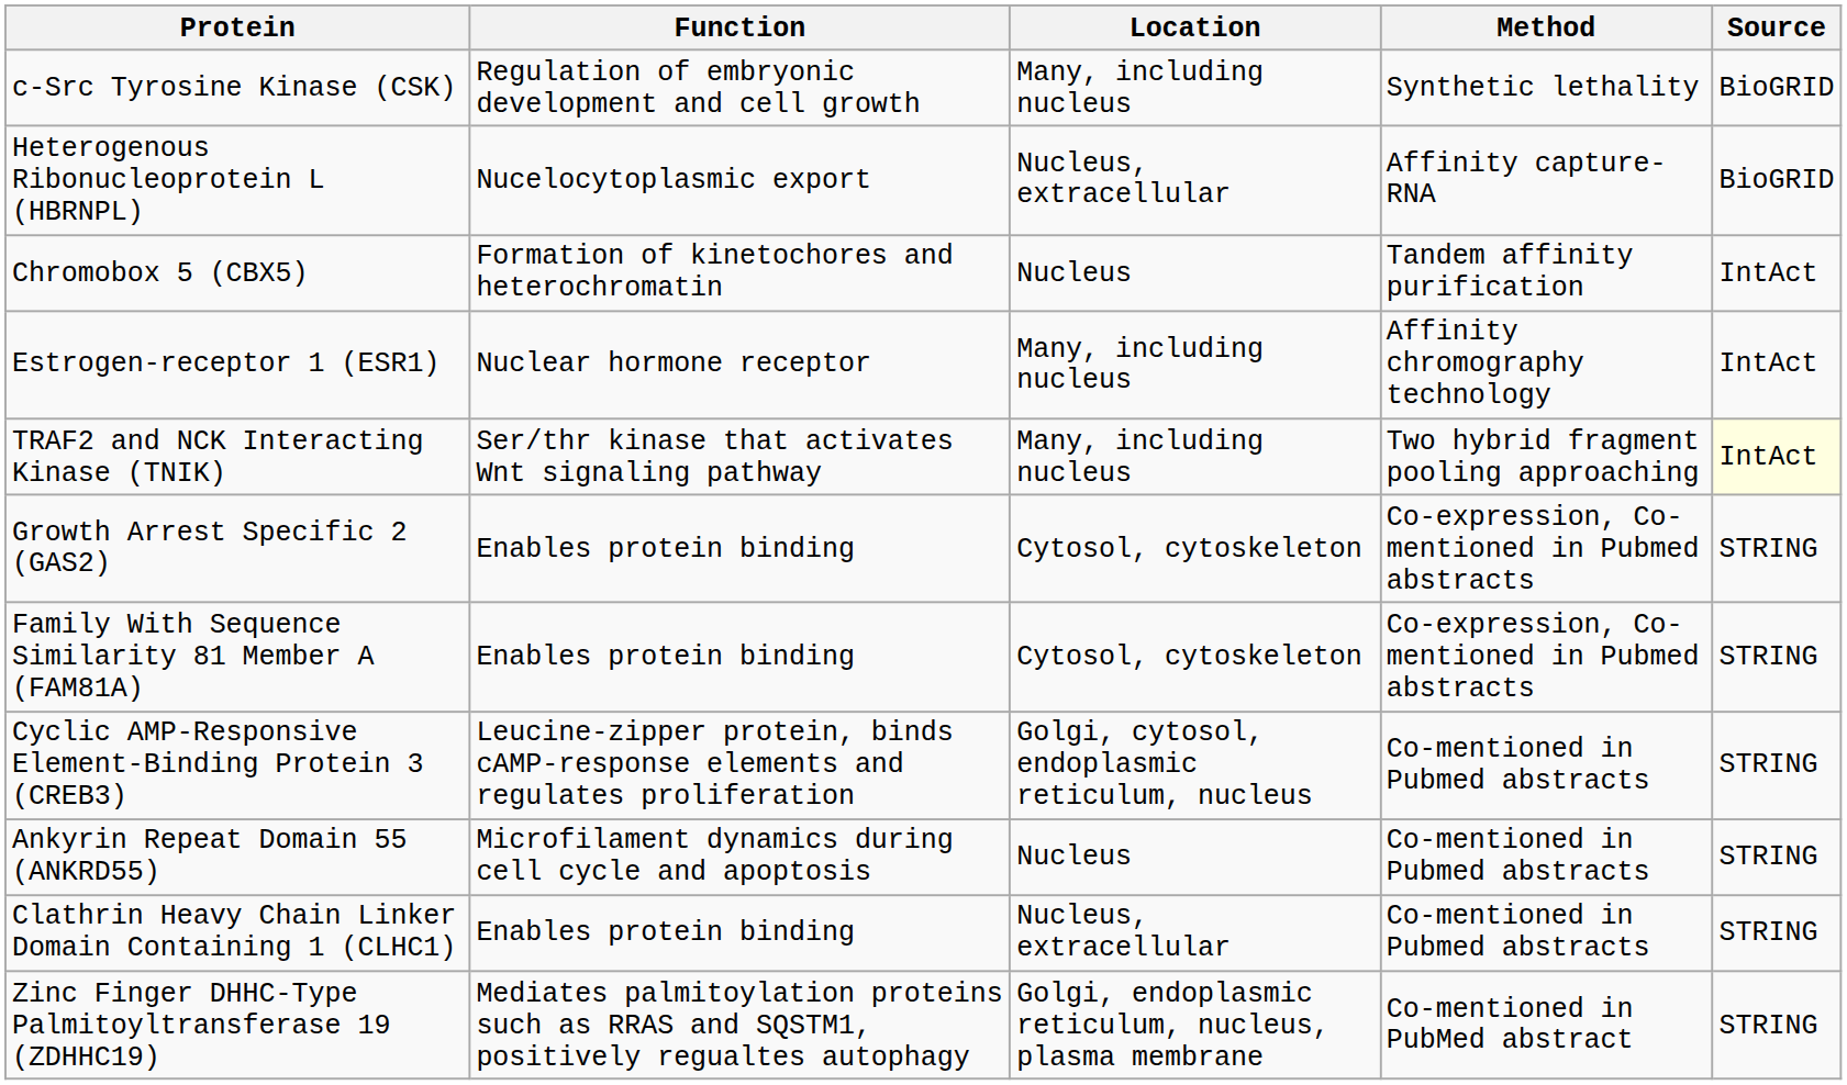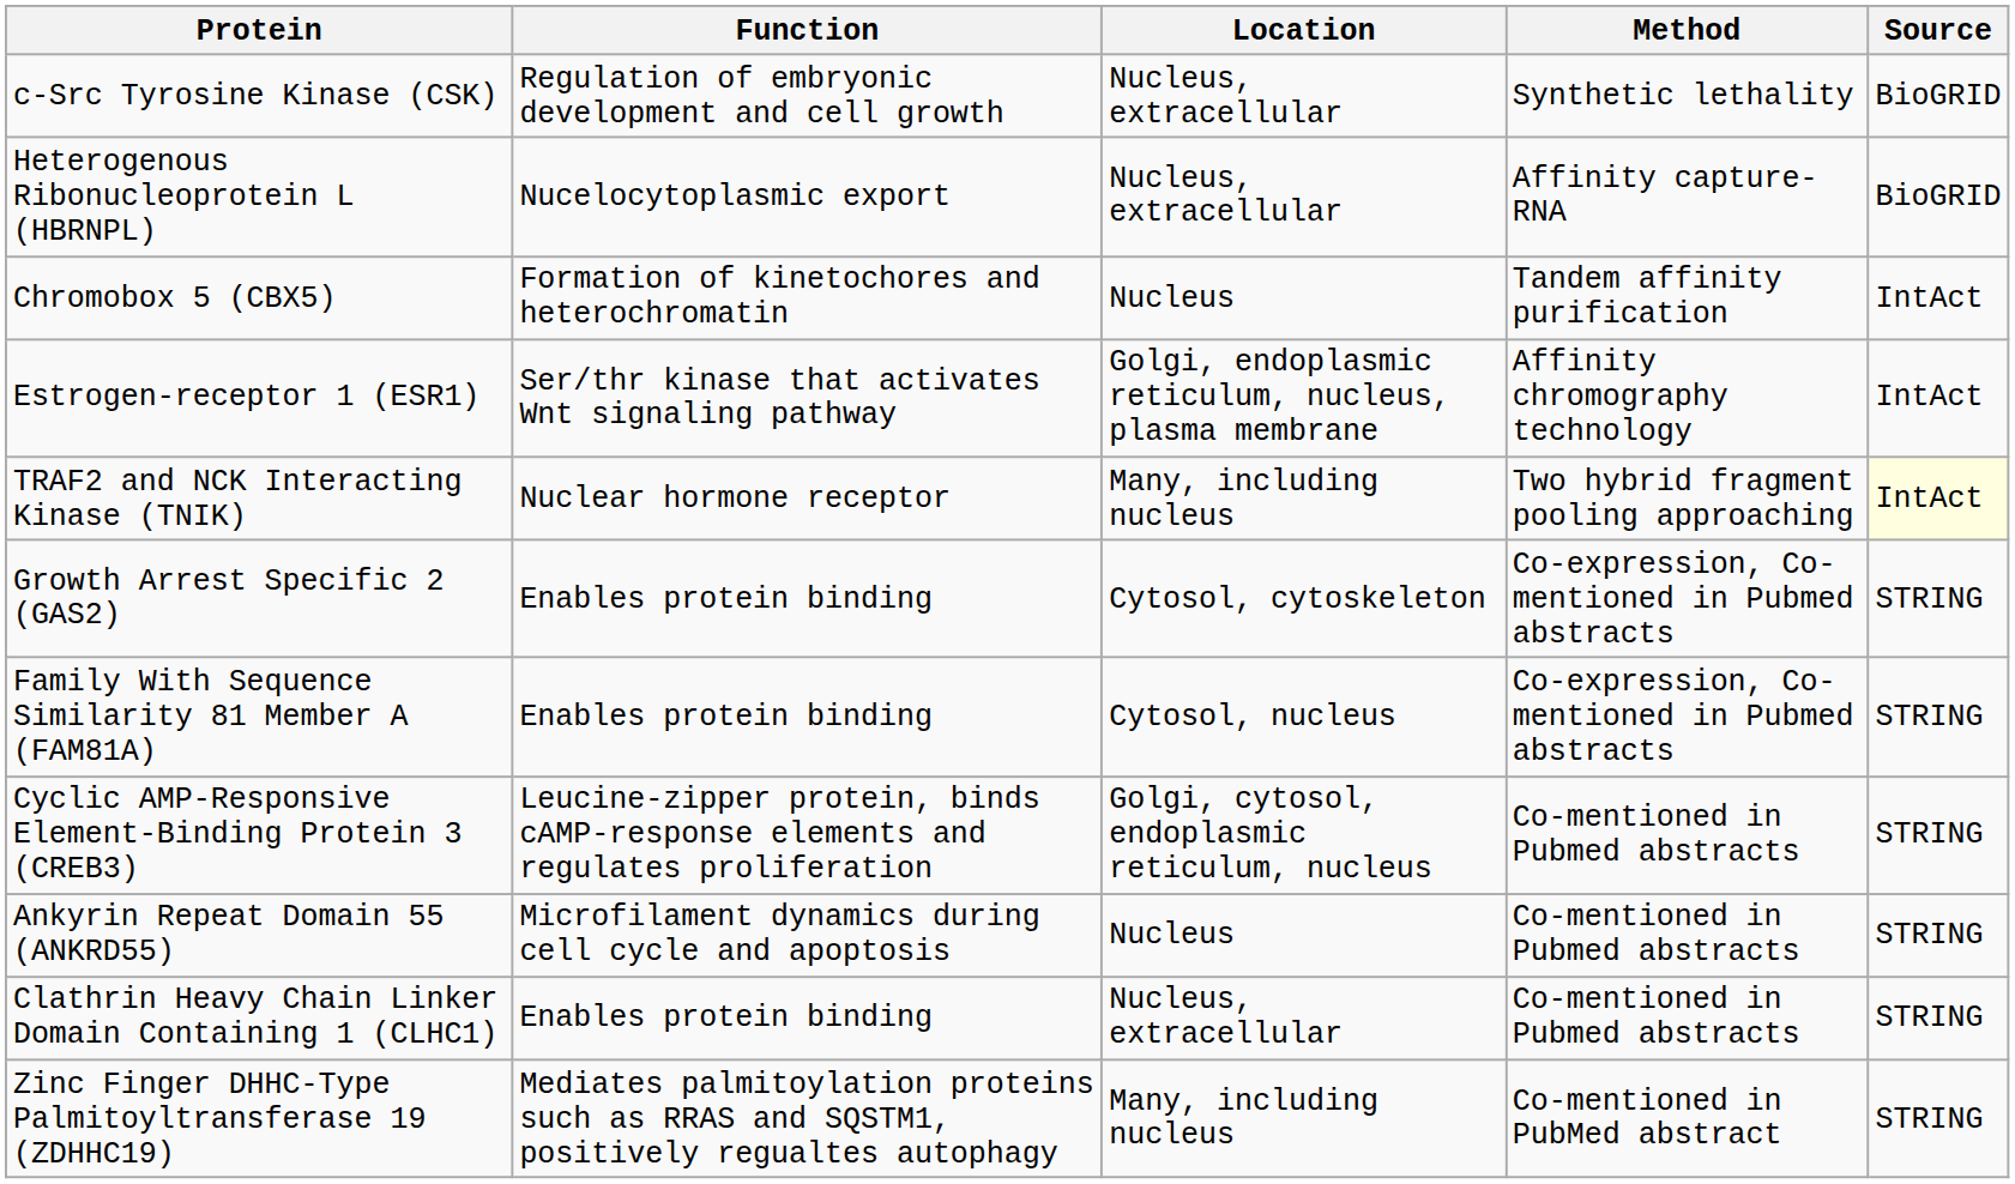 <table class="wikitable">
 <tr>
 <th><strong>Protein</strong></th>
 <th><strong>Function</strong></th>
 <th><strong>Location</strong></th>
 <th><strong>Method</strong></th>
 <th><strong>Source</strong></th>
 </tr>
 <tr>
 <td>c-Src Tyrosine Kinase (CSK)</td>
 <td>Regulation of embryonic development and cell growth</td>
-<td>Many, including nucleus</td>
+<td>Nucleus, extracellular</td>
 <td>Synthetic lethality</td>
 <td>BioGRID</td>
 </tr>
 <tr>
 <td>Heterogenous Ribonucleoprotein L (HBRNPL)</td>
 <td>Nucelocytoplasmic export</td>
 <td>Nucleus, extracellular</td>
 <td>Affinity capture-RNA</td>
 <td>BioGRID</td>
 </tr>
 <tr>
 <td>Chromobox 5 (CBX5)</td>
 <td>Formation of kinetochores and heterochromatin</td>
 <td>Nucleus</td>
 <td>Tandem affinity purification</td>
 <td>IntAct</td>
 </tr>
 <tr>
 <td>Estrogen-receptor 1 (ESR1)</td>
-<td>Nuclear hormone receptor</td>
-<td>Many, including nucleus</td>
+<td>Ser/thr kinase that activates Wnt signaling pathway</td>
+<td>Golgi, endoplasmic reticulum, nucleus, plasma membrane</td>
 <td>Affinity chromography technology</td>
 <td>IntAct</td>
 </tr>
 <tr>
 <td>TRAF2 and NCK Interacting Kinase (TNIK)</td>
-<td>Ser/thr kinase that activates Wnt signaling pathway</td>
+<td>Nuclear hormone receptor</td>
 <td>Many, including nucleus</td>
 <td>Two hybrid fragment pooling approaching</td>
 <td style="background: lightyellow;">IntAct</td>
 </tr>
 <tr>
 <td>Growth Arrest Specific 2 (GAS2)</td>
 <td>Enables protein binding</td>
 <td>Cytosol, cytoskeleton</td>
 <td>Co-expression, Co-mentioned in Pubmed abstracts</td>
 <td>STRING</td>
 </tr>
 <tr>
 <td>Family With Sequence Similarity 81 Member A (FAM81A)</td>
 <td>Enables protein binding</td>
-<td>Cytosol, cytoskeleton</td>
+<td>Cytosol, nucleus</td>
 <td>Co-expression, Co-mentioned in Pubmed abstracts</td>
 <td>STRING</td>
 </tr>
 <tr>
 <td>Cyclic AMP-Responsive Element-Binding Protein 3 (CREB3)</td>
 <td>Leucine-zipper protein, binds cAMP-response elements and regulates proliferation</td>
 <td>Golgi, cytosol, endoplasmic reticulum, nucleus</td>
 <td>Co-mentioned in Pubmed abstracts</td>
 <td>STRING</td>
 </tr>
 <tr>
 <td>Ankyrin Repeat Domain 55 (ANKRD55)</td>
 <td>Microfilament dynamics during cell cycle and apoptosis</td>
 <td>Nucleus</td>
 <td>Co-mentioned in Pubmed abstracts</td>
 <td>STRING</td>
 </tr>
 <tr>
 <td>Clathrin Heavy Chain Linker Domain Containing 1 (CLHC1)</td>
 <td>Enables protein binding</td>
 <td>Nucleus, extracellular</td>
 <td>Co-mentioned in Pubmed abstracts</td>
 <td>STRING</td>
 </tr>
 <tr>
 <td>Zinc Finger DHHC-Type Palmitoyltransferase 19 (ZDHHC19)</td>
 <td>Mediates palmitoylation proteins such as RRAS and SQSTM1, positively regualtes  autophagy</td>
-<td>Golgi, endoplasmic reticulum, nucleus, plasma membrane</td>
+<td>Many, including nucleus</td>
 <td>Co-mentioned in PubMed abstract</td>
 <td>STRING</td>
 </tr>
 </table>
